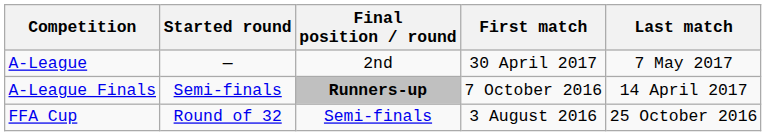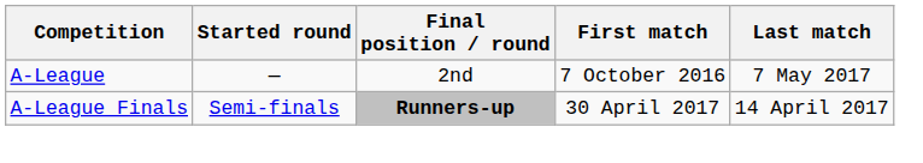 <table class="wikitable">
 <tr>
 <th>Competition</th>
 <th>Started round</th>
 <th>Final <br>position / round</th>
 <th>First match</th>
 <th>Last match</th>
 </tr>
 <tr style="text-align: center">
 <td align=left><a href='#'>A-League</a></td>
 <td>—</td>
 <td>2nd</td>
-<td>30 April 2017</td>
+<td>7 October 2016</td>
 <td>7 May 2017</td>
 </tr>
 <tr style="text-align: center">
 <td align=left><a href='#'>A-League Finals</a></td>
 <td><a href='#'>Semi-finals</a></td>
 <td style="background:silver;"><strong>Runners-up</strong></td>
-<td>7 October 2016</td>
+<td>30 April 2017</td>
 <td>14 April 2017</td>
 </tr>
-<tr style="text-align: center">
-<td align=left><a href='#'>FFA Cup</a></td>
-<td><a href='#'>Round of 32</a></td>
-<td><a href='#'>Semi-finals</a></td>
-<td>3 August 2016</td>
-<td>25 October 2016</td>
-</tr>
 </table>
